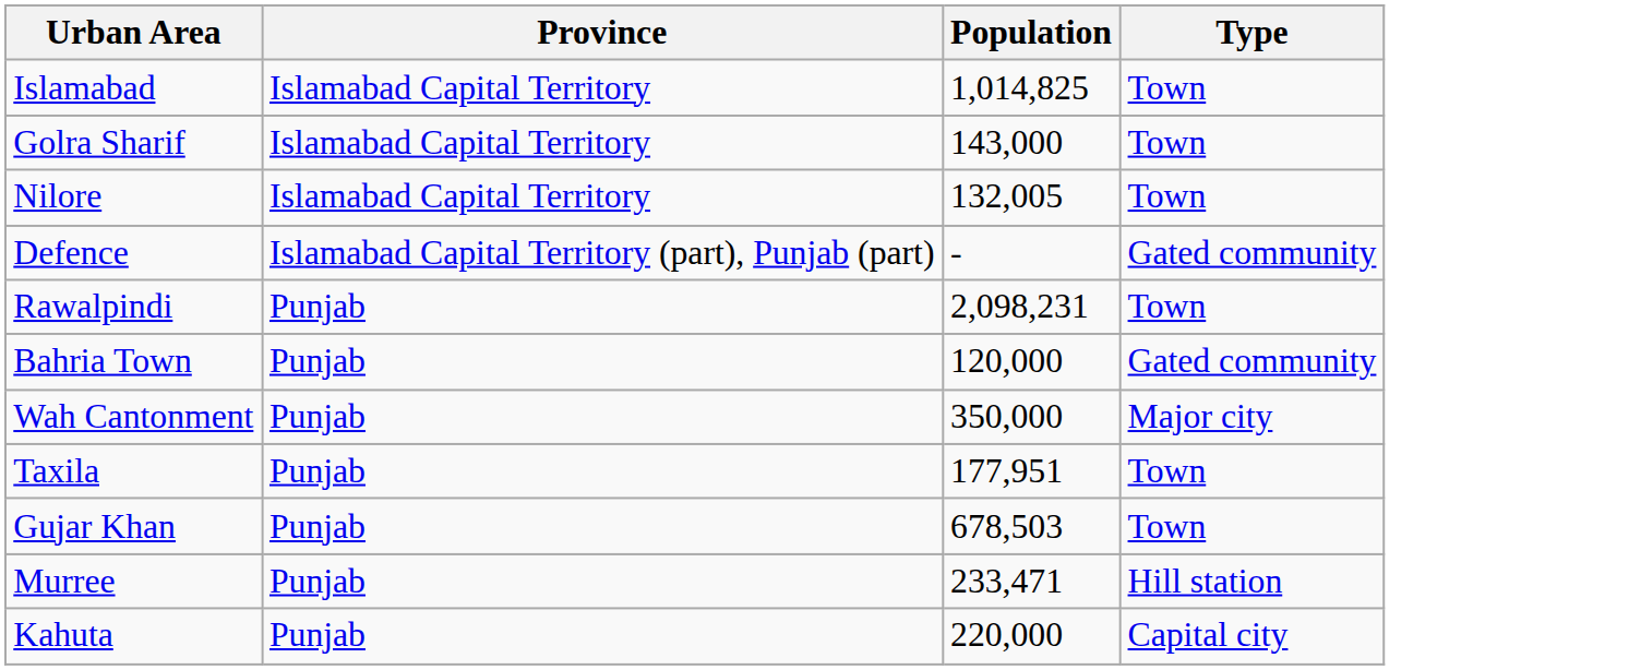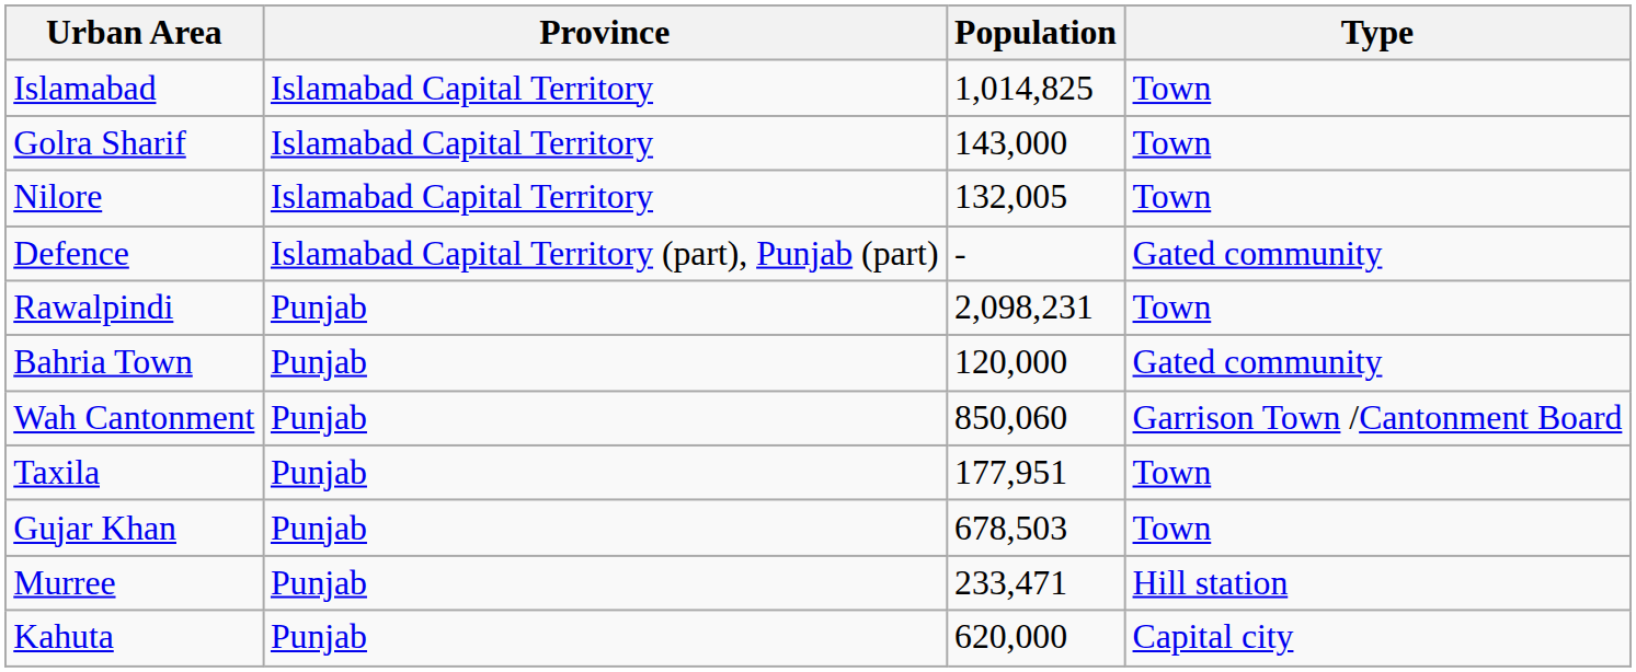 <table class="wikitable sortable">
 <tr>
 <th>Urban Area</th>
 <th>Province</th>
 <th>Population</th>
 <th>Type</th>
 </tr>
 <tr>
 <td><a href='#'>Islamabad</a></td>
 <td><a href='#'>Islamabad Capital Territory</a></td>
 <td>1,014,825</td>
 <td><a href='#'>Town</a></td>
 </tr>
 <tr>
 <td><a href='#'>Golra Sharif</a></td>
 <td><a href='#'>Islamabad Capital Territory</a></td>
 <td>143,000</td>
 <td><a href='#'>Town</a></td>
 </tr>
 <tr>
 <td><a href='#'>Nilore</a></td>
 <td><a href='#'>Islamabad Capital Territory</a></td>
 <td>132,005</td>
 <td><a href='#'>Town</a></td>
 </tr>
 <tr>
 <td><a href='#'>Defence</a></td>
 <td><a href='#'>Islamabad Capital Territory</a> (part), <a href='#'>Punjab</a> (part)</td>
 <td>-</td>
 <td><a href='#'>Gated community</a></td>
 </tr>
 <tr>
 <td><a href='#'>Rawalpindi</a></td>
 <td><a href='#'>Punjab</a></td>
 <td>2,098,231</td>
 <td><a href='#'>Town</a></td>
 </tr>
 <tr>
 <td><a href='#'>Bahria Town</a></td>
 <td><a href='#'>Punjab</a></td>
 <td>120,000</td>
 <td><a href='#'>Gated community</a></td>
 </tr>
 <tr>
 <td><a href='#'>Wah Cantonment</a></td>
 <td><a href='#'>Punjab</a></td>
-<td>350,000</td>
-<td><a href='#'>Major city</a></td>
+<td>850,060</td>
+<td><a href='#'>Garrison Town</a> /<a href='#'>Cantonment Board</a></td>
 </tr>
 <tr>
 <td><a href='#'>Taxila</a></td>
 <td><a href='#'>Punjab</a></td>
 <td>177,951</td>
 <td><a href='#'>Town</a></td>
 </tr>
 <tr>
 <td><a href='#'>Gujar Khan</a></td>
 <td><a href='#'>Punjab</a></td>
 <td>678,503</td>
 <td><a href='#'>Town</a></td>
 </tr>
 <tr>
 <td><a href='#'>Murree</a></td>
 <td><a href='#'>Punjab</a></td>
 <td>233,471</td>
 <td><a href='#'>Hill station</a></td>
 </tr>
 <tr>
 <td><a href='#'>Kahuta</a></td>
 <td><a href='#'>Punjab</a></td>
-<td>220,000</td>
+<td>620,000</td>
 <td><a href='#'>Capital city</a></td>
 </tr>
 </table>
